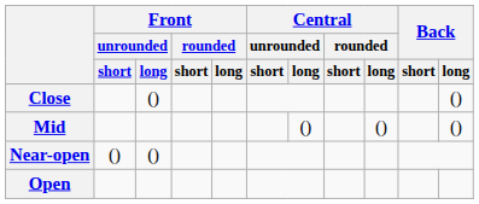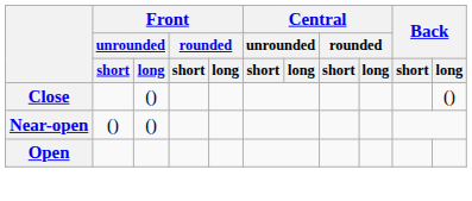 <table class="wikitable" style=text-align:center>
 <tr>
 <th rowspan="3"></th>
 <th colspan="4"><a href='#'>Front</a></th>
 <th colspan="4"><a href='#'>Central</a></th>
 <th colspan="2" rowspan="2"><a href='#'>Back</a></th>
 </tr>
 <tr style="font-size: smaller;">
 <th colspan="2"><a href='#'>unrounded</a></th>
 <th colspan="2"><a href='#'>rounded</a></th>
 <th colspan="2">unrounded</th>
 <th colspan="2">rounded</th>
 </tr>
 <tr style="font-size: smaller;">
 <th><a href='#'>short</a></th>
 <th><a href='#'>long</a></th>
 <th>short</th>
 <th>long</th>
 <th>short</th>
 <th>long</th>
 <th>short</th>
 <th>long</th>
 <th>short</th>
 <th>long</th>
 </tr>
 <tr>
 <th><a href='#'>Close</a></th>
 <td></td>
 <td>()</td>
 <td></td>
 <td></td>
 <td colspan="2"></td>
 <td></td>
 <td></td>
 <td></td>
 <td>()</td>
 </tr>
 <tr>
-<th><a href='#'>Mid</a></th>
-<td></td>
-<td></td>
-<td></td>
-<td></td>
-<td></td>
-<td>()</td>
-<td></td>
-<td>()</td>
-<td></td>
-<td>()</td>
-</tr>
-<tr>
 <th><a href='#'>Near-open</a></th>
 <td>()</td>
 <td>()</td>
 <td></td>
 <td></td>
 <td colspan="2"></td>
 <td></td>
 <td></td>
 <td colspan="2"></td>
 </tr>
 <tr>
 <th><a href='#'>Open</a></th>
 <td></td>
 <td></td>
 <td></td>
 <td></td>
 <td colspan="2"></td>
 <td></td>
 <td></td>
 <td></td>
 <td></td>
 </tr>
 </table>
